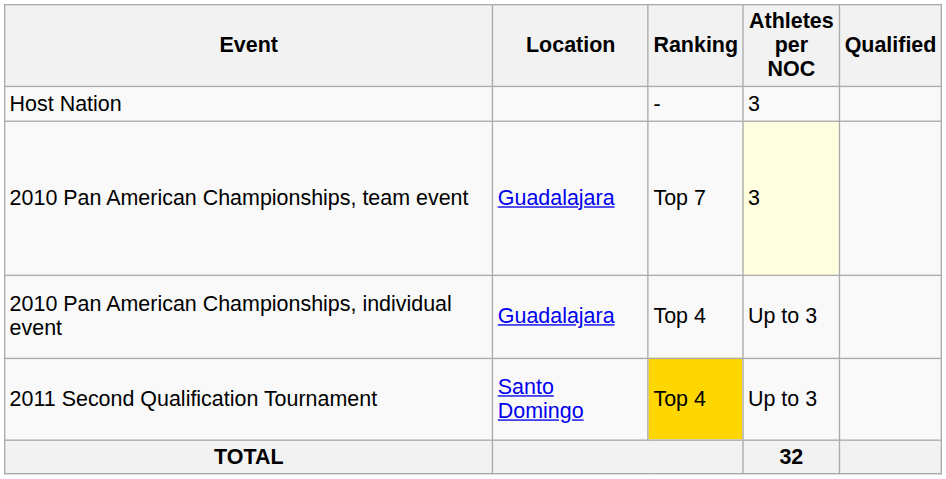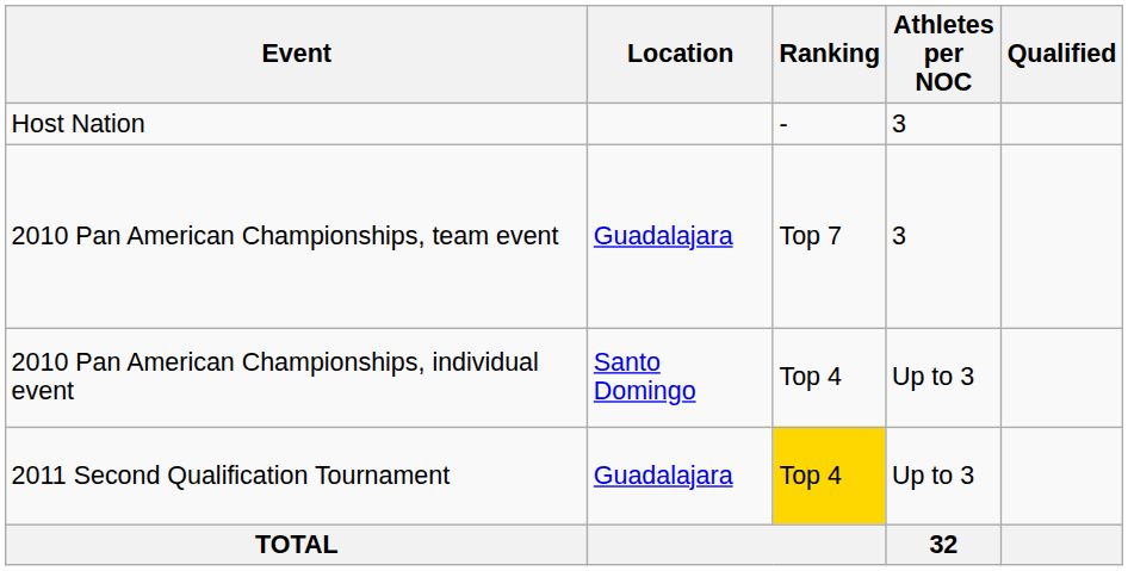 <table class="wikitable" style="width:700px;">
 <tr>
 <th>Event</th>
 <th>Location</th>
 <th>Ranking</th>
 <th>Athletes<br> per NOC</th>
 <th>Qualified</th>
 </tr>
 <tr>
 <td>Host Nation</td>
 <td></td>
 <td>-</td>
 <td>3</td>
 <td></td>
 </tr>
 <tr>
 <td>2010 Pan American Championships, team event</td>
 <td> <a href='#'>Guadalajara</a></td>
 <td>Top 7 </td>
-<td style="background: lightyellow;">3</td>
+<td>3</td>
 <td><br><br><br><br><br><br></td>
 </tr>
 <tr>
 <td>2010 Pan American Championships, individual event</td>
-<td> <a href='#'>Guadalajara</a></td>
+<td> <a href='#'>Santo Domingo</a></td>
 <td>Top 4 </td>
 <td>Up to 3</td>
 <td><br><br><br></td>
 </tr>
 <tr>
 <td>2011 Second Qualification Tournament</td>
-<td> <a href='#'>Santo Domingo</a></td>
+<td> <a href='#'>Guadalajara</a></td>
 <td style="background: gold;">Top 4 </td>
 <td>Up to 3</td>
 <td><br><br><br></td>
 </tr>
 <tr>
 <th>TOTAL</th>
 <th colspan="2"></th>
 <th>32</th>
 <th></th>
 </tr>
 </table>
